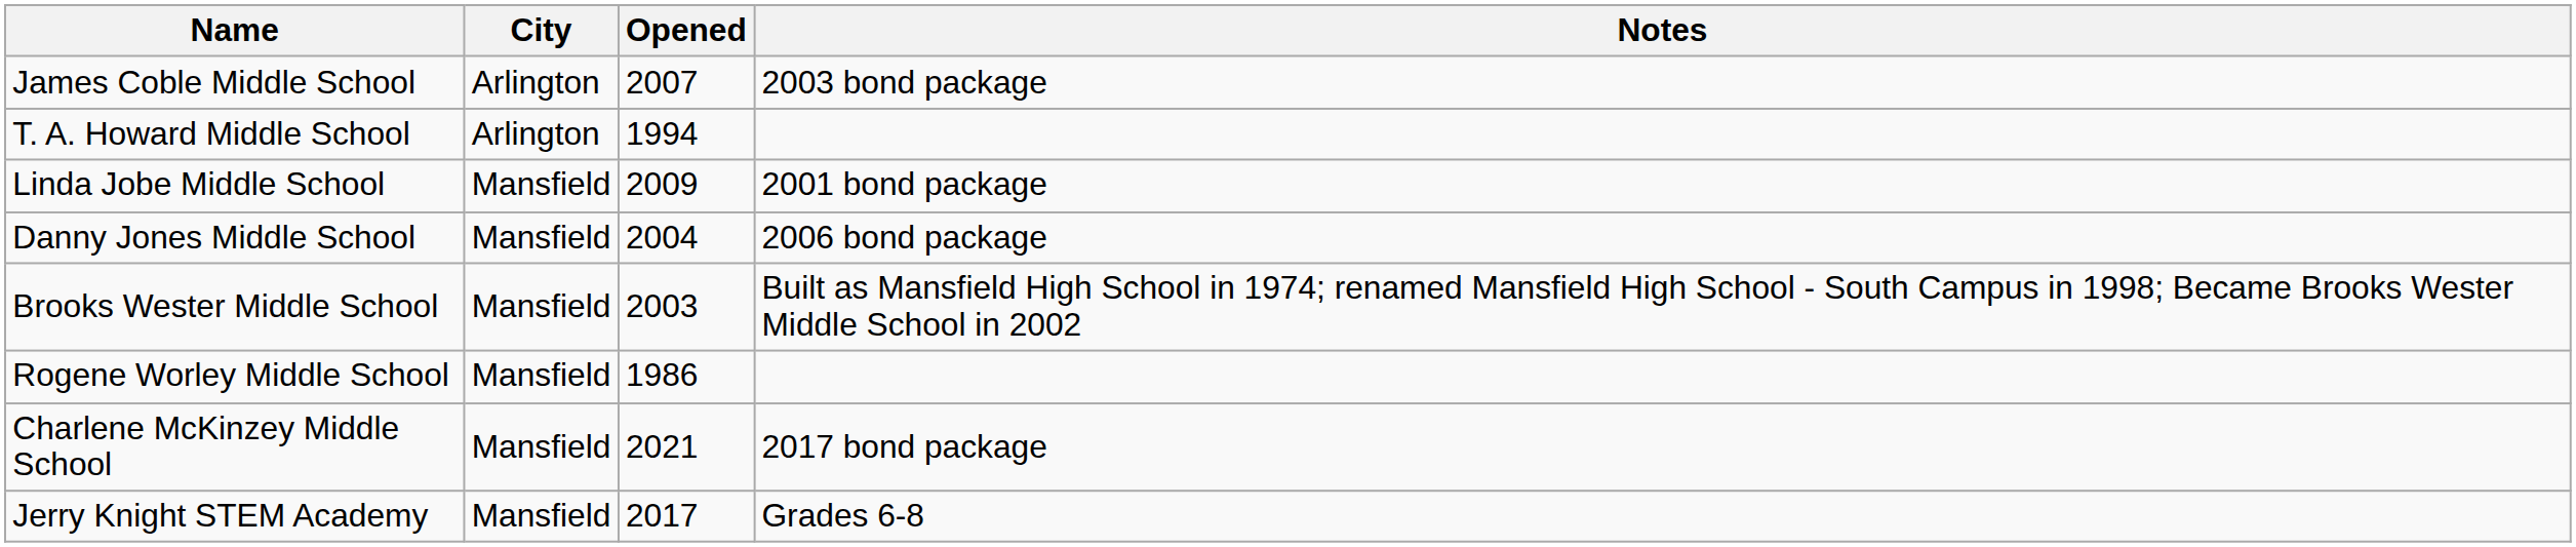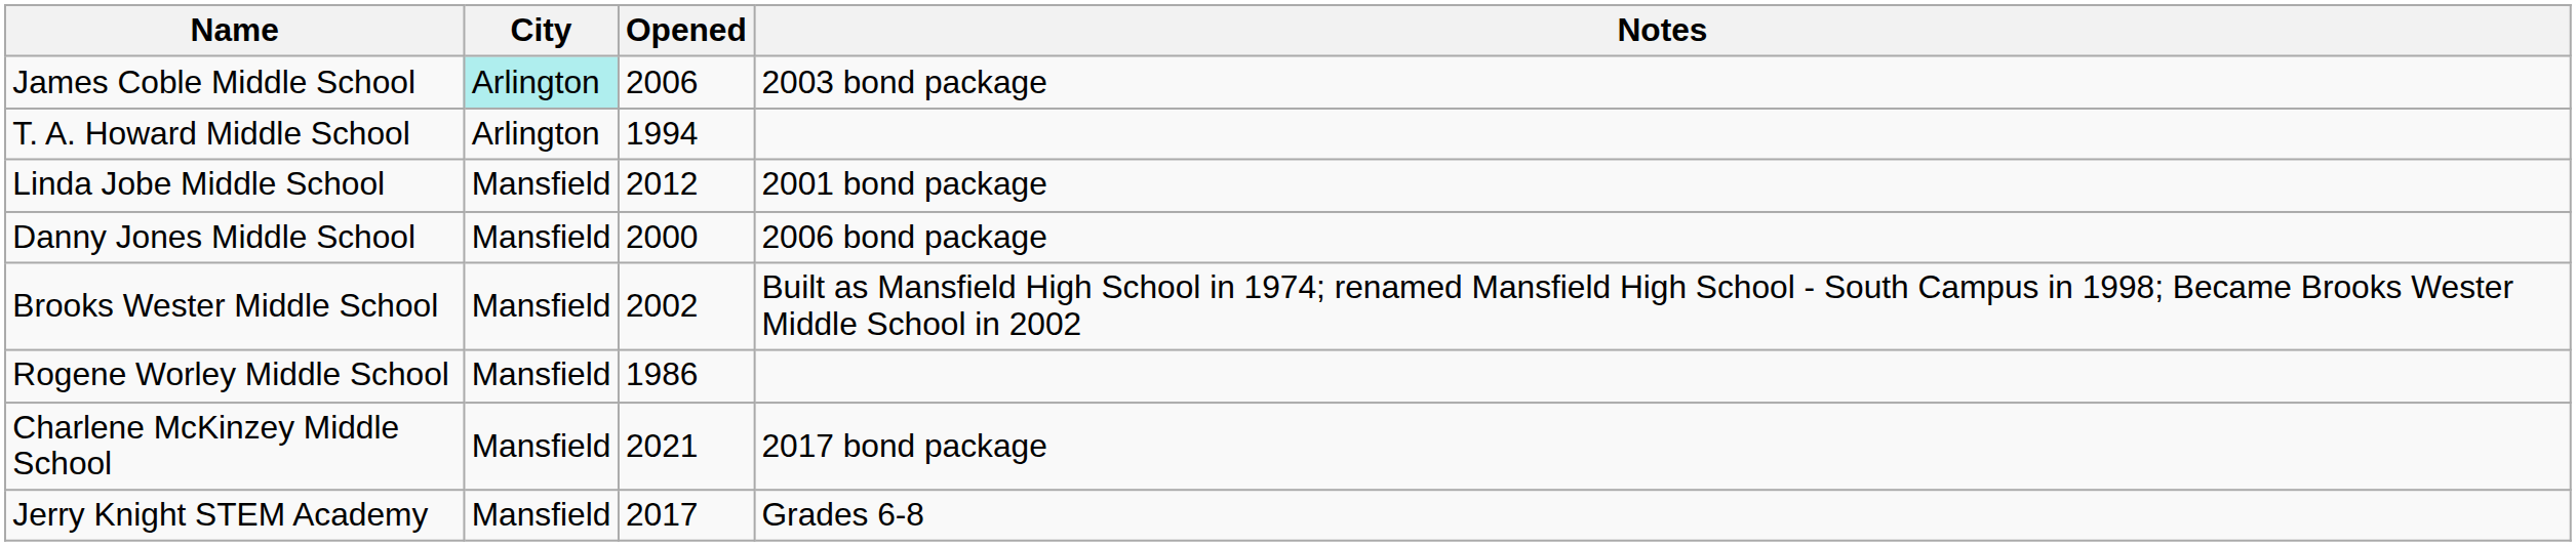 <table class="wikitable sortable" align="left" style="margin:auto;">
 <tr>
 <th>Name</th>
 <th>City</th>
 <th>Opened</th>
 <th>Notes</th>
 </tr>
 <tr>
 <td>James Coble Middle School</td>
-<td>Arlington</td>
-<td>2007</td>
+<td style="background: paleturquoise;">Arlington</td>
+<td>2006</td>
 <td>2003 bond package</td>
 </tr>
 <tr>
 <td>T. A. Howard Middle School</td>
 <td>Arlington</td>
 <td>1994</td>
 <td></td>
 </tr>
 <tr>
 <td>Linda Jobe Middle School</td>
 <td>Mansfield</td>
-<td>2009</td>
+<td>2012</td>
 <td>2001 bond package</td>
 </tr>
 <tr>
 <td>Danny Jones Middle School</td>
 <td>Mansfield</td>
-<td>2004</td>
+<td>2000</td>
 <td>2006 bond package</td>
 </tr>
 <tr>
 <td>Brooks Wester Middle School</td>
 <td>Mansfield</td>
-<td>2003</td>
+<td>2002</td>
 <td>Built as Mansfield High School in 1974; renamed Mansfield High School - South Campus in 1998; Became Brooks Wester Middle School in 2002</td>
 </tr>
 <tr>
 <td>Rogene Worley Middle School</td>
 <td>Mansfield</td>
 <td>1986</td>
 <td></td>
 </tr>
 <tr>
 <td>Charlene McKinzey Middle School</td>
 <td>Mansfield</td>
 <td>2021</td>
 <td>2017 bond package</td>
 </tr>
 <tr>
 <td>Jerry Knight STEM Academy</td>
 <td>Mansfield</td>
 <td>2017</td>
 <td>Grades 6-8</td>
 </tr>
 </table>
